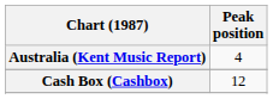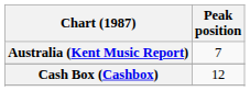 <table class="wikitable sortable plainrowheaders" style="text-align:center">
 <tr>
 <th>Chart (1987)</th>
 <th>Peak<br>position</th>
 </tr>
 <tr>
 <th scope="row">Australia (<a href='#'>Kent Music Report</a>)</th>
-<td>4</td>
+<td>7</td>
 </tr>
 <tr>
 </tr>
 <tr>
 </tr>
 <tr>
 </tr>
 <tr>
 </tr>
 <tr>
 </tr>
 <tr>
 <th scope="row">Cash Box (<a href='#'>Cashbox</a>)               </th>
 <td style="text-align:center">12</td>
 </tr>
 <tr>
 </tr>
 <tr>
 </tr>
 <tr>
 </tr>
 </table>
